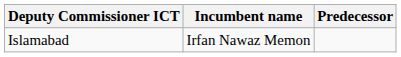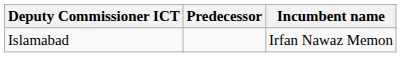 <table class="wikitable">
 <tr>
 <th>Deputy Commissioner ICT</th>
+<th>Predecessor</th>
 <th>Incumbent name</th>
-<th>Predecessor</th>
 </tr>
 <tr>
 <td>Islamabad</td>
+<td></td>
 <td>Irfan Nawaz Memon</td>
-<td></td>
 </tr>
 </table>
